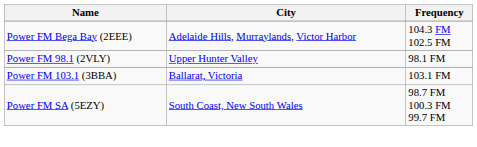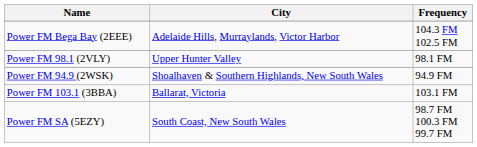 <table width="700" class="wikitable">
 <tr>
 <th>Name</th>
 <th>City</th>
 <th>Frequency</th>
 </tr>
 <tr>
 </tr>
 <tr>
 <td><a href='#'>Power FM Bega Bay</a> (2EEE)</td>
 <td><a href='#'>Adelaide Hills</a>, <a href='#'>Murraylands</a>, <a href='#'>Victor Harbor</a></td>
 <td>104.3 <a href='#'>FM</a><br>102.5 FM</td>
 </tr>
 <tr>
 </tr>
 <tr>
 <td><a href='#'>Power FM 98.1</a> (2VLY)</td>
 <td><a href='#'>Upper Hunter Valley</a></td>
 <td>98.1 FM</td>
 </tr>
 <tr>
 </tr>
 <tr>
+<td><a href='#'>Power FM 94.9 </a> (2WSK)</td>
+<td><a href='#'>Shoalhaven</a> & <a href='#'>Southern Highlands, New South Wales</a></td>
+<td>94.9 FM</td>
+</tr>
+<tr>
 <td><a href='#'>Power FM 103.1</a> (3BBA)</td>
 <td><a href='#'>Ballarat, Victoria</a></td>
 <td>103.1 FM</td>
 </tr>
 <tr>
 <td><a href='#'>Power FM SA</a> (5EZY)</td>
 <td><a href='#'>South Coast, New South Wales</a></td>
 <td>98.7 FM<br>100.3 FM<br>99.7 FM</td>
 </tr>
 </table>
